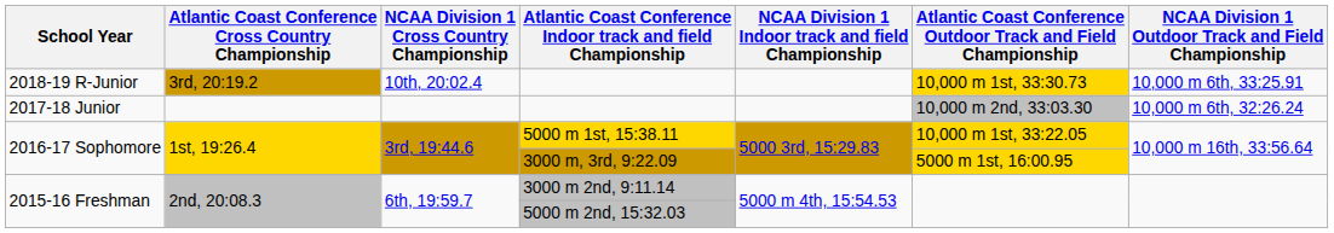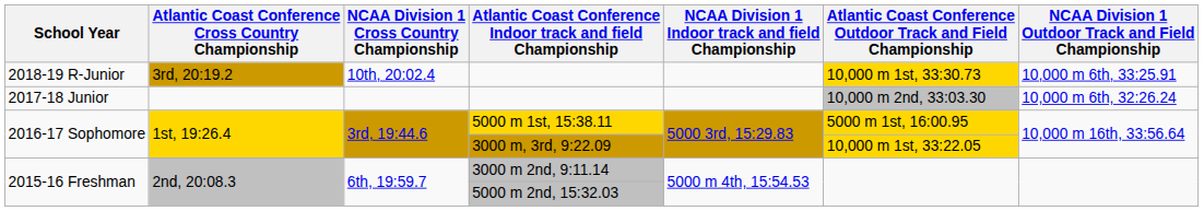 <table class="wikitable sortable">
 <tr>
 <th>School Year</th>
 <th><a href='#'>Atlantic Coast Conference</a><br><a href='#'>Cross Country</a><br>Championship</th>
 <th><a href='#'>NCAA Division 1</a><br><a href='#'>Cross Country</a><br>Championship</th>
 <th><a href='#'>Atlantic Coast Conference</a><br><a href='#'>Indoor track and field</a><br>Championship</th>
 <th><a href='#'>NCAA Division 1</a><br><a href='#'>Indoor track and field</a><br>Championship</th>
 <th><a href='#'>Atlantic Coast Conference</a><br><a href='#'>Outdoor Track and Field</a><br>Championship</th>
 <th><a href='#'>NCAA Division 1</a><br><a href='#'>Outdoor Track and Field</a><br>Championship</th>
 </tr>
 <tr>
 <td>2018-19 R-Junior</td>
 <td bgcolor="cc9900">3rd, 20:19.2</td>
 <td><a href='#'>10th, 20:02.4</a></td>
 <td></td>
 <td></td>
 <td bgcolor="gold">10,000 m 1st, 33:30.73</td>
 <td><a href='#'>10,000 m 6th, 33:25.91</a></td>
 </tr>
 <tr>
 <td>2017-18 Junior</td>
 <td></td>
 <td></td>
 <td></td>
 <td></td>
 <td bgcolor="silver">10,000 m 2nd, 33:03.30</td>
 <td><a href='#'>10,000 m 6th, 32:26.24</a></td>
 </tr>
 <tr>
 <td rowspan=2>2016-17 Sophomore</td>
 <td bgcolor="gold" rowspan=2>1st, 19:26.4</td>
 <td bgcolor="cc9900" rowspan=2><a href='#'>3rd, 19:44.6</a></td>
 <td bgcolor="gold">5000 m 1st, 15:38.11</td>
 <td bgcolor="cc9900" rowspan=2><a href='#'>5000 3rd, 15:29.83</a></td>
-<td bgcolor="gold">10,000 m 1st, 33:22.05</td>
+<td bgcolor="gold">5000 m 1st, 16:00.95</td>
 <td rowspan=2><a href='#'>10,000 m 16th, 33:56.64</a></td>
 </tr>
 <tr>
 <td bgcolor="cc9900">3000 m, 3rd, 9:22.09</td>
-<td bgcolor="gold">5000 m 1st, 16:00.95</td>
+<td bgcolor="gold">10,000 m 1st, 33:22.05</td>
 </tr>
 <tr>
 <td rowspan=2>2015-16 Freshman</td>
 <td bgcolor="silver" rowspan=2>2nd, 20:08.3</td>
 <td rowspan=2><a href='#'>6th, 19:59.7</a></td>
 <td bgcolor="silver">3000 m 2nd, 9:11.14</td>
 <td rowspan=2><a href='#'>5000 m 4th, 15:54.53</a></td>
 <td rowspan=2></td>
 <td rowspan=2></td>
 </tr>
 <tr>
 <td bgcolor="silver">5000 m 2nd, 15:32.03</td>
 </tr>
 </table>
